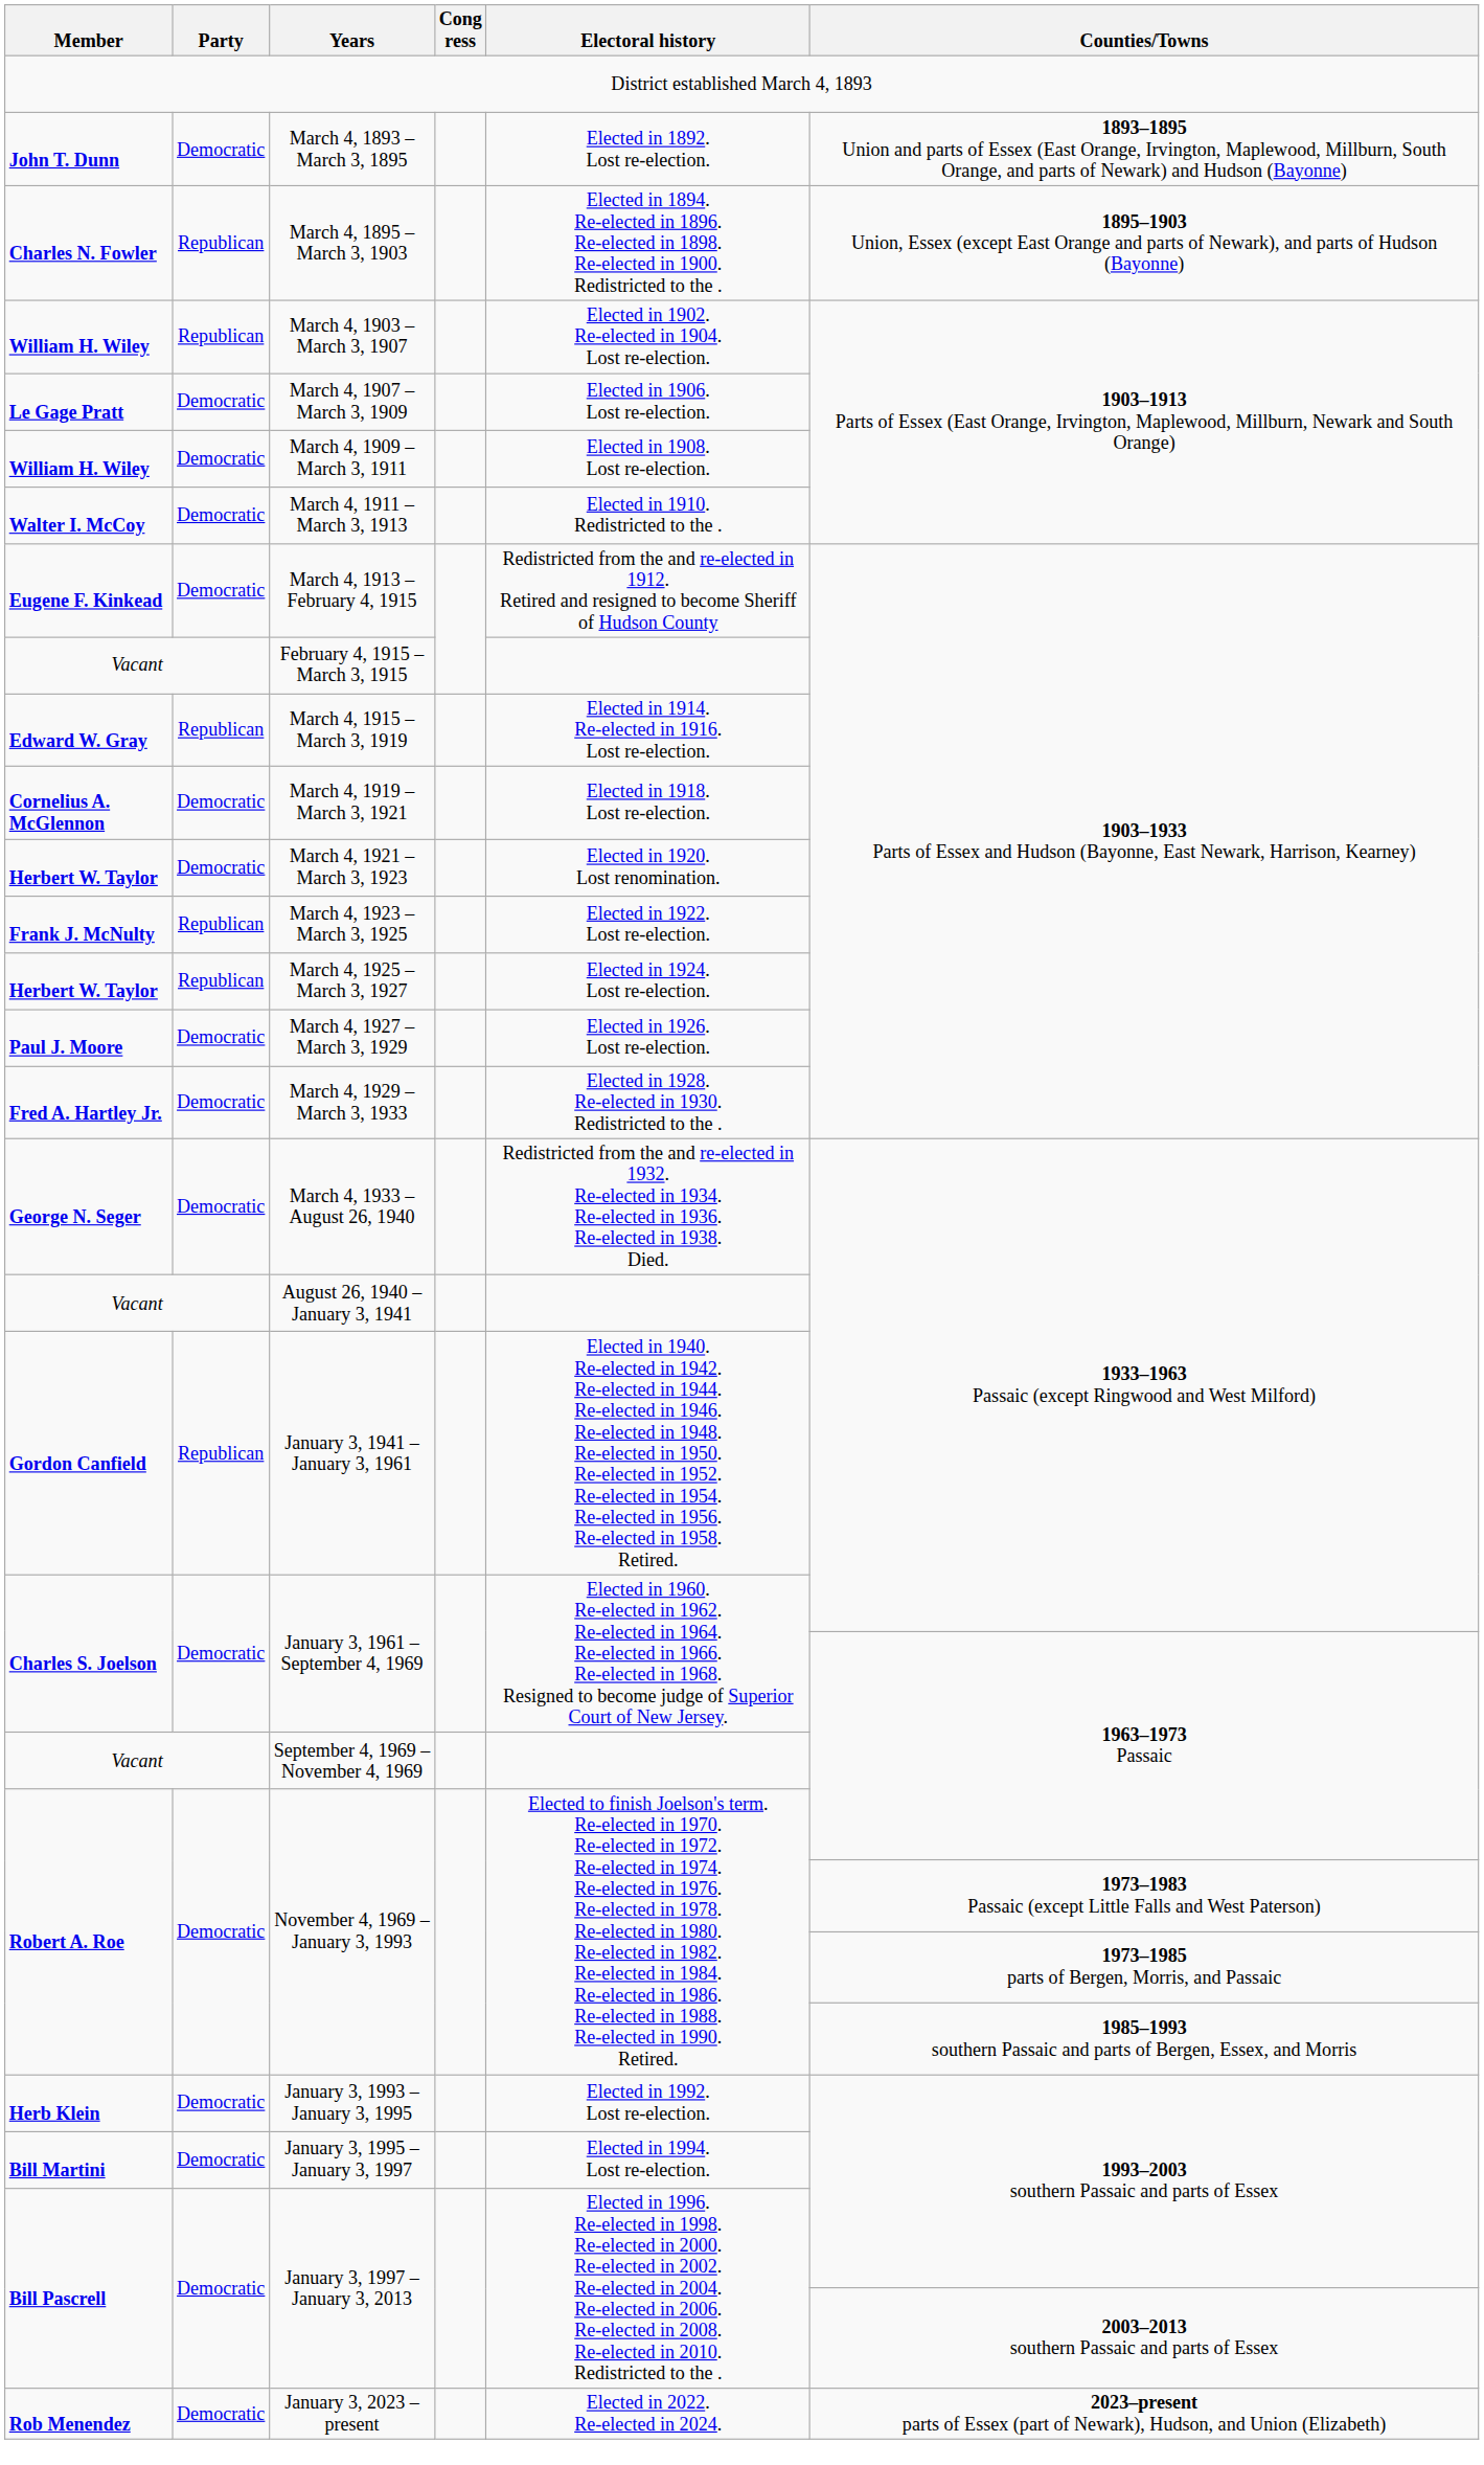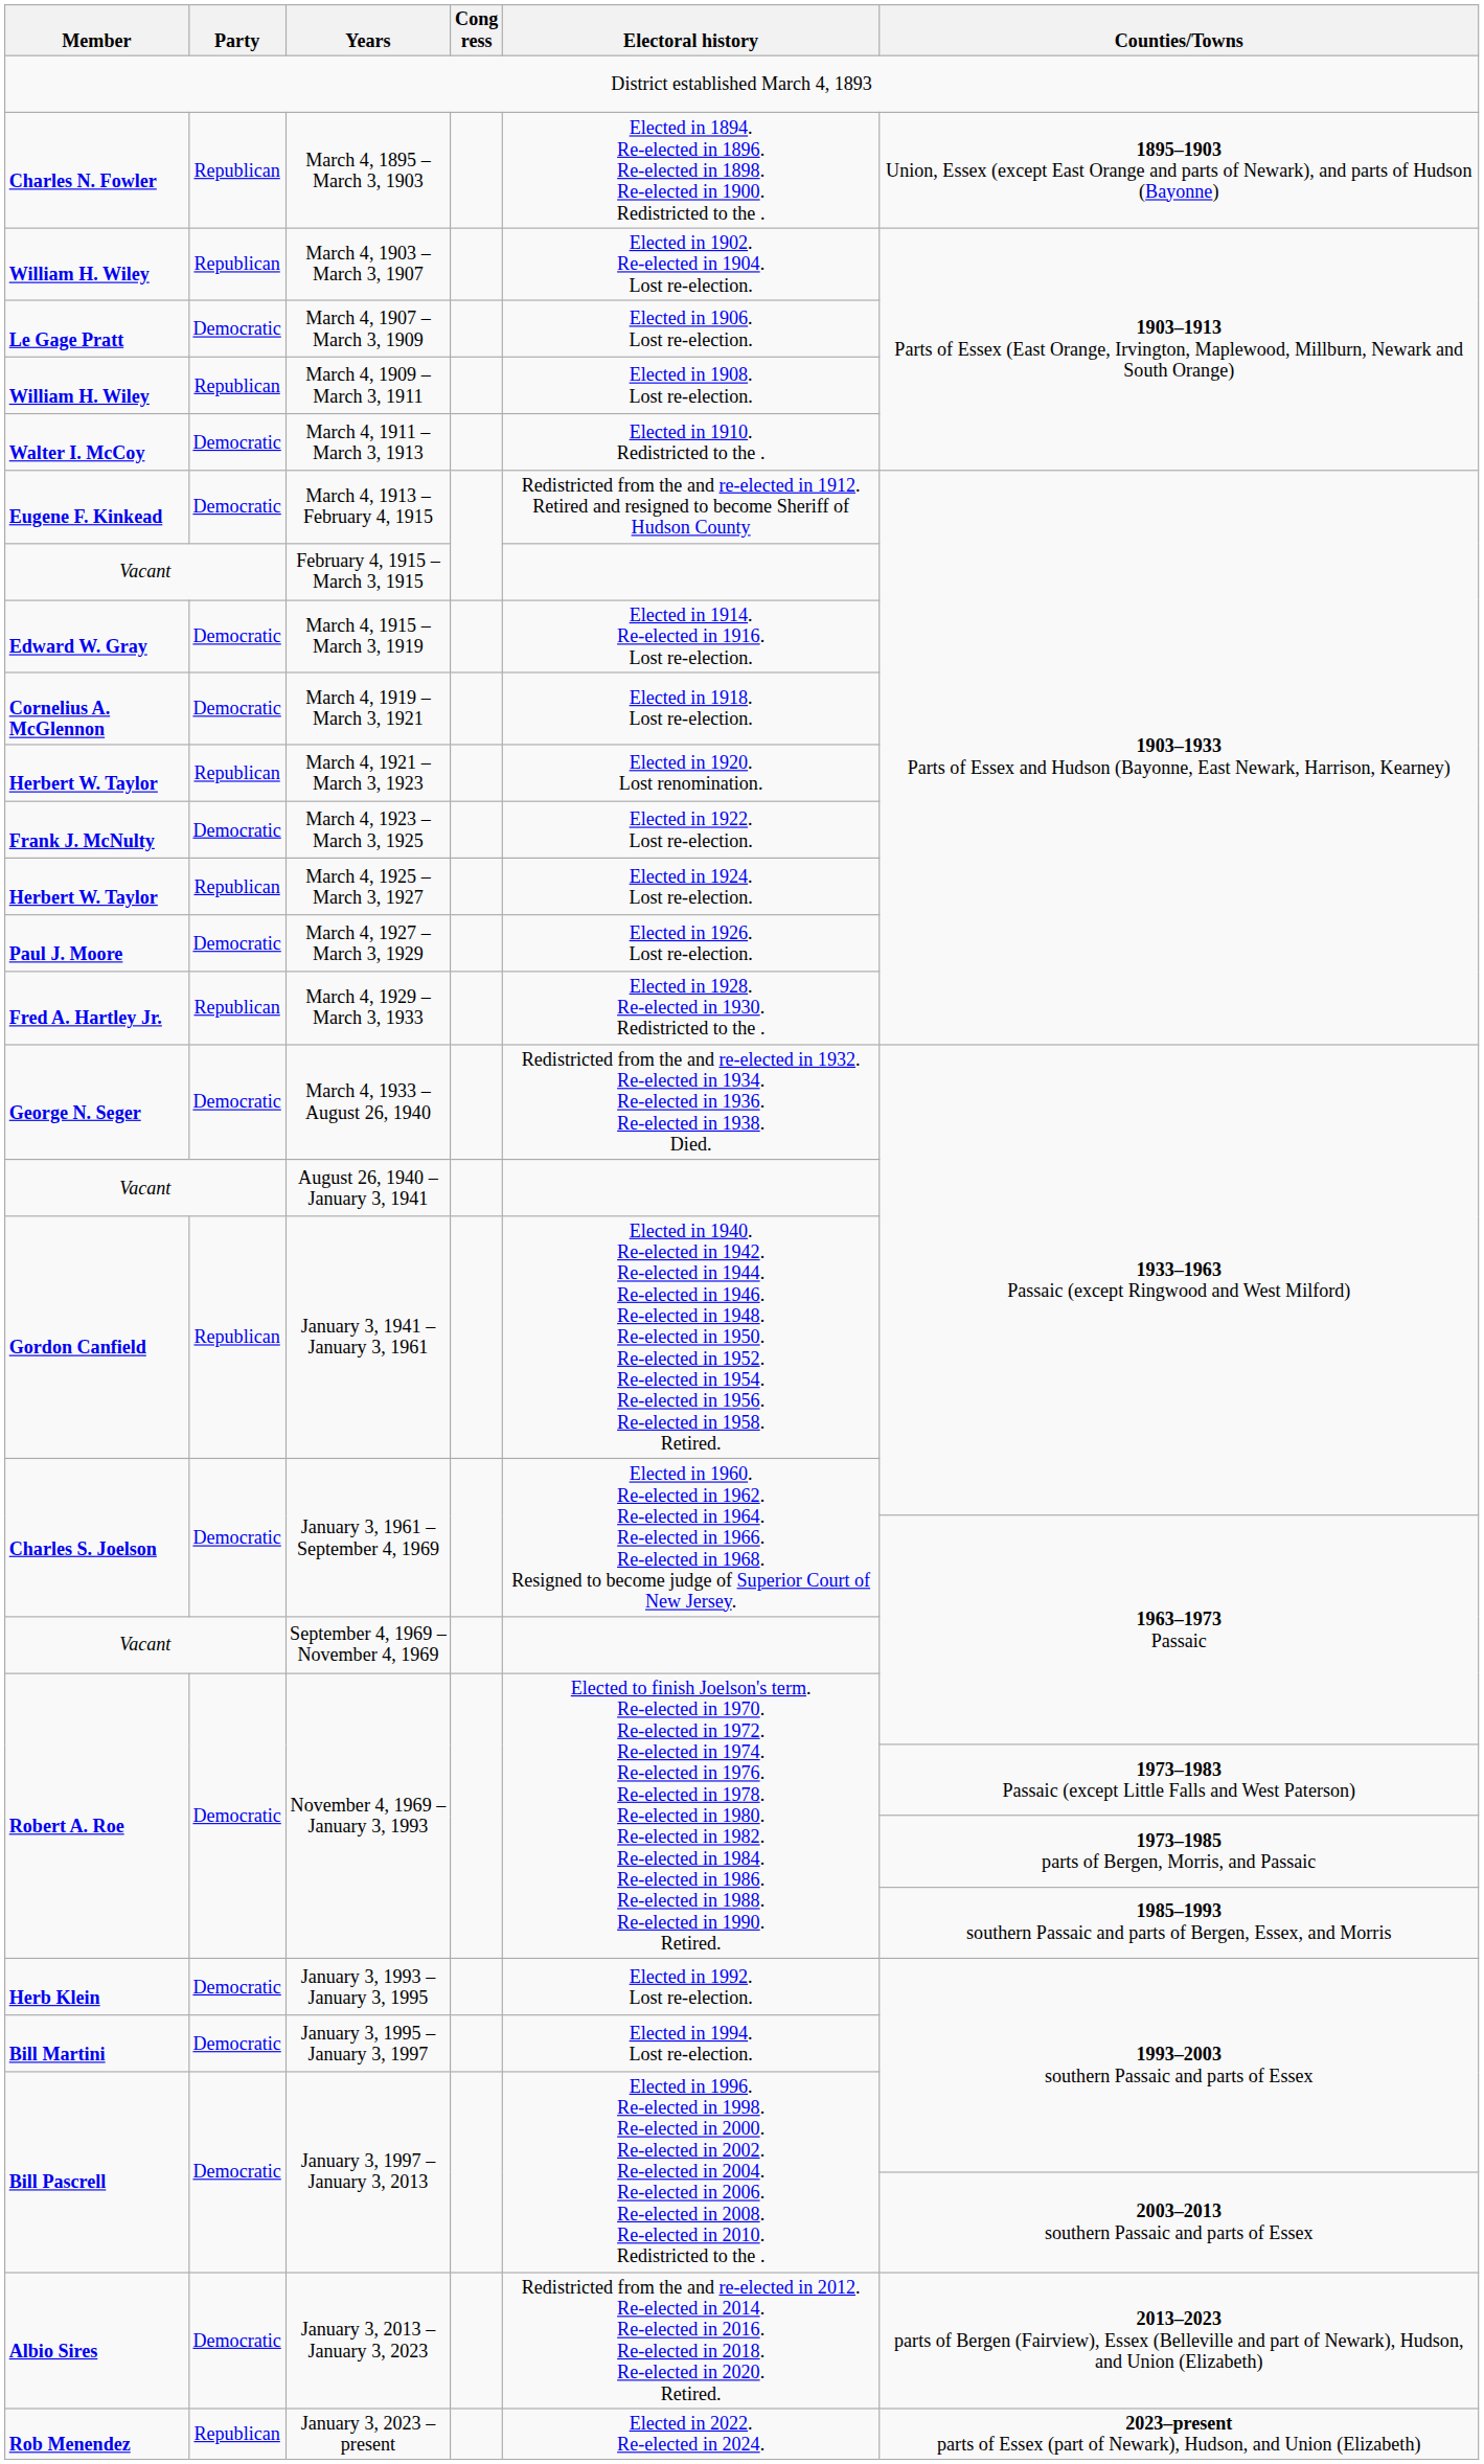 <table class=wikitable style="text-align:center">
 <tr valign=bottom>
 <th>Member<br></th>
 <th>Party</th>
 <th>Years</th>
 <th>Cong<br>ress</th>
 <th>Electoral history</th>
 <th>Counties/Towns</th>
 </tr>
 <tr style="height:3em">
 <td colspan=6>District established March 4, 1893</td>
-</tr>
-<tr style="height:3em">
-<td align=left><br><strong><a href='#'>John T. Dunn</a></strong><br></td>
-<td><a href='#'>Democratic</a></td>
-<td nowrap>March 4, 1893 –<br>March 3, 1895</td>
-<td></td>
-<td><a href='#'>Elected in 1892</a>.<br>Lost re-election.</td>
-<td><strong>1893–1895</strong><br>Union and parts of Essex (East Orange, Irvington, Maplewood, Millburn, South Orange, and parts of Newark) and Hudson (<a href='#'>Bayonne</a>)</td>
 </tr>
 <tr style="height:3em">
 <td align=left><br><strong><a href='#'>Charles N. Fowler</a></strong><br></td>
 <td><a href='#'>Republican</a></td>
 <td nowrap>March 4, 1895 –<br>March 3, 1903</td>
 <td></td>
 <td><a href='#'>Elected in 1894</a>.<br><a href='#'>Re-elected in 1896</a>.<br><a href='#'>Re-elected in 1898</a>.<br><a href='#'>Re-elected in 1900</a>.<br>Redistricted to the .</td>
 <td><strong>1895–1903</strong><br>Union, Essex (except East Orange and parts of Newark), and parts of Hudson (<a href='#'>Bayonne</a>)</td>
 </tr>
 <tr style="height:3em">
 <td align=left><br><strong><a href='#'>William H. Wiley</a></strong><br></td>
 <td><a href='#'>Republican</a></td>
 <td nowrap>March 4, 1903 –<br>March 3, 1907</td>
 <td></td>
 <td><a href='#'>Elected in 1902</a>.<br><a href='#'>Re-elected in 1904</a>.<br>Lost re-election.</td>
 <td rowspan=4><strong>1903–1913</strong><br>Parts of Essex (East Orange, Irvington, Maplewood, Millburn, Newark and South Orange)</td>
 </tr>
 <tr style="height:3em">
 <td align=left><br><strong><a href='#'>Le Gage Pratt</a></strong><br></td>
 <td><a href='#'>Democratic</a></td>
 <td nowrap>March 4, 1907 –<br>March 3, 1909</td>
 <td></td>
 <td><a href='#'>Elected in 1906</a>.<br>Lost re-election.</td>
 </tr>
 <tr style="height:3em">
 <td align=left><br><strong><a href='#'>William H. Wiley</a></strong><br></td>
-<td><a href='#'>Democratic</a></td>
+<td><a href='#'>Republican</a></td>
 <td nowrap>March 4, 1909 –<br>March 3, 1911</td>
 <td></td>
 <td><a href='#'>Elected in 1908</a>.<br>Lost re-election.</td>
 </tr>
 <tr style="height:3em">
 <td align=left><br><strong><a href='#'>Walter I. McCoy</a></strong><br></td>
 <td><a href='#'>Democratic</a></td>
 <td nowrap>March 4, 1911 –<br>March 3, 1913</td>
 <td></td>
 <td><a href='#'>Elected in 1910</a>.<br>Redistricted to the .</td>
 </tr>
 <tr style="height:3em">
 <td align=left><br><strong><a href='#'>Eugene F. Kinkead</a></strong><br></td>
 <td><a href='#'>Democratic</a></td>
 <td nowrap>March 4, 1913 –<br>February 4, 1915</td>
 <td rowspan=2></td>
 <td>Redistricted from the  and <a href='#'>re-elected in 1912</a>.<br>Retired and resigned to become Sheriff of <a href='#'>Hudson County</a></td>
 <td rowspan=9><strong>1903–1933</strong><br>Parts of Essex and Hudson (Bayonne, East Newark, Harrison, Kearney)</td>
 </tr>
 <tr style="height:3em">
 <td colspan=2><em>Vacant</em></td>
 <td nowrap>February 4, 1915 –<br>March 3, 1915</td>
 </tr>
 <tr style="height:3em">
 <td align=left><br><strong><a href='#'>Edward W. Gray</a></strong><br></td>
-<td><a href='#'>Republican</a></td>
+<td><a href='#'>Democratic</a></td>
 <td nowrap>March 4, 1915 –<br>March 3, 1919</td>
 <td></td>
 <td><a href='#'>Elected in 1914</a>.<br><a href='#'>Re-elected in 1916</a>.<br>Lost re-election.</td>
 </tr>
 <tr style="height:3em">
 <td align=left><br><strong><a href='#'>Cornelius A. McGlennon</a></strong><br></td>
 <td><a href='#'>Democratic</a></td>
 <td nowrap>March 4, 1919 –<br>March 3, 1921</td>
 <td></td>
 <td><a href='#'>Elected in 1918</a>.<br>Lost re-election.</td>
 </tr>
 <tr style="height:3em">
 <td align=left><br><strong><a href='#'>Herbert W. Taylor</a></strong><br></td>
-<td><a href='#'>Democratic</a></td>
+<td><a href='#'>Republican</a></td>
 <td nowrap>March 4, 1921 –<br>March 3, 1923</td>
 <td></td>
 <td><a href='#'>Elected in 1920</a>.<br>Lost renomination.</td>
 </tr>
 <tr style="height:3em">
 <td align=left><br><strong><a href='#'>Frank J. McNulty</a></strong><br></td>
-<td><a href='#'>Republican</a></td>
+<td><a href='#'>Democratic</a></td>
 <td nowrap>March 4, 1923 –<br>March 3, 1925</td>
 <td></td>
 <td><a href='#'>Elected in 1922</a>.<br>Lost re-election.</td>
 </tr>
 <tr style="height:3em">
 <td align=left><br><strong><a href='#'>Herbert W. Taylor</a></strong><br></td>
 <td><a href='#'>Republican</a></td>
 <td nowrap>March 4, 1925 –<br>March 3, 1927</td>
 <td></td>
 <td><a href='#'>Elected in 1924</a>.<br>Lost re-election.</td>
 </tr>
 <tr style="height:3em">
 <td align=left><br><strong><a href='#'>Paul J. Moore</a></strong><br></td>
 <td><a href='#'>Democratic</a></td>
 <td nowrap>March 4, 1927 –<br>March 3, 1929</td>
 <td></td>
 <td><a href='#'>Elected in 1926</a>.<br>Lost re-election.</td>
 </tr>
 <tr style="height:3em">
 <td align=left><br><strong><a href='#'>Fred A. Hartley Jr.</a></strong><br></td>
-<td><a href='#'>Democratic</a></td>
+<td><a href='#'>Republican</a></td>
 <td nowrap>March 4, 1929 –<br>March 3, 1933</td>
 <td></td>
 <td><a href='#'>Elected in 1928</a>.<br><a href='#'>Re-elected in 1930</a>.<br>Redistricted to the .</td>
 </tr>
 <tr style="height:3em">
 <td align=left><br><strong><a href='#'>George N. Seger</a></strong><br></td>
 <td><a href='#'>Democratic</a></td>
 <td nowrap>March 4, 1933 –<br>August 26, 1940</td>
 <td></td>
 <td>Redistricted from the  and <a href='#'>re-elected in 1932</a>.<br><a href='#'>Re-elected in 1934</a>.<br><a href='#'>Re-elected in 1936</a>.<br><a href='#'>Re-elected in 1938</a>.<br>Died.</td>
 <td rowspan=4><strong>1933–1963</strong><br>Passaic (except Ringwood and West Milford)</td>
 </tr>
 <tr style="height:3em">
 <td colspan=2><em>Vacant</em></td>
 <td nowrap>August 26, 1940 –<br>January 3, 1941</td>
 <td></td>
 </tr>
 <tr style="height:3em">
 <td align=left><br><strong><a href='#'>Gordon Canfield</a></strong><br></td>
 <td><a href='#'>Republican</a></td>
 <td nowrap>January 3, 1941 –<br>January 3, 1961</td>
 <td></td>
 <td><a href='#'>Elected in 1940</a>.<br><a href='#'>Re-elected in 1942</a>.<br><a href='#'>Re-elected in 1944</a>.<br><a href='#'>Re-elected in 1946</a>.<br><a href='#'>Re-elected in 1948</a>.<br><a href='#'>Re-elected in 1950</a>.<br><a href='#'>Re-elected in 1952</a>.<br><a href='#'>Re-elected in 1954</a>.<br><a href='#'>Re-elected in 1956</a>.<br><a href='#'>Re-elected in 1958</a>.<br>Retired.</td>
 </tr>
 <tr style="height:3em">
 <td rowspan=2 align=left><br><strong><a href='#'>Charles S. Joelson</a></strong><br></td>
 <td rowspan=2 ><a href='#'>Democratic</a></td>
 <td rowspan=2 nowrap>January 3, 1961 –<br>September 4, 1969</td>
 <td rowspan=2></td>
 <td rowspan=2><a href='#'>Elected in 1960</a>.<br><a href='#'>Re-elected in 1962</a>.<br><a href='#'>Re-elected in 1964</a>.<br><a href='#'>Re-elected in 1966</a>.<br><a href='#'>Re-elected in 1968</a>.<br>Resigned to become judge of <a href='#'>Superior Court of New Jersey</a>.</td>
 </tr>
 <tr style="height:3em">
 <td rowspan=3><strong>1963–1973</strong><br>Passaic</td>
 </tr>
 <tr style="height:3em">
 <td colspan=2><em>Vacant</em></td>
 <td nowrap>September 4, 1969 –<br>November 4, 1969</td>
 <td></td>
 </tr>
 <tr style="height:3em">
 <td rowspan=4 align=left><br><strong><a href='#'>Robert A. Roe</a></strong><br></td>
 <td rowspan=4 ><a href='#'>Democratic</a></td>
 <td rowspan=4 nowrap>November 4, 1969 –<br>January 3, 1993</td>
 <td rowspan=4></td>
 <td rowspan=4><a href='#'>Elected to finish Joelson's term</a>.<br><a href='#'>Re-elected in 1970</a>.<br><a href='#'>Re-elected in 1972</a>.<br><a href='#'>Re-elected in 1974</a>.<br><a href='#'>Re-elected in 1976</a>.<br><a href='#'>Re-elected in 1978</a>.<br><a href='#'>Re-elected in 1980</a>.<br><a href='#'>Re-elected in 1982</a>.<br><a href='#'>Re-elected in 1984</a>.<br><a href='#'>Re-elected in 1986</a>.<br><a href='#'>Re-elected in 1988</a>.<br><a href='#'>Re-elected in 1990</a>.<br>Retired.</td>
 </tr>
 <tr style="height:3em">
 <td><strong>1973–1983</strong><br>Passaic (except Little Falls and West Paterson)</td>
 </tr>
 <tr style="height:3em">
 <td><strong>1973–1985</strong><br>parts of Bergen, Morris, and Passaic</td>
 </tr>
 <tr style="height:3em">
 <td><strong>1985–1993</strong><br>southern Passaic and parts of Bergen, Essex, and Morris</td>
 </tr>
 <tr style="height:3em">
 <td align=left><br><strong><a href='#'>Herb Klein</a></strong><br></td>
 <td><a href='#'>Democratic</a></td>
 <td nowrap>January 3, 1993 –<br>January 3, 1995</td>
 <td></td>
 <td><a href='#'>Elected in 1992</a>.<br>Lost re-election.</td>
 <td rowspan=3><strong>1993–2003</strong><br>southern Passaic and parts of Essex</td>
 </tr>
 <tr style="height:3em">
 <td align=left><br><strong><a href='#'>Bill Martini</a></strong><br></td>
 <td><a href='#'>Democratic</a></td>
 <td nowrap>January 3, 1995 –<br>January 3, 1997</td>
 <td></td>
 <td><a href='#'>Elected in 1994</a>.<br>Lost re-election.</td>
 </tr>
 <tr style="height:3em">
 <td rowspan=2 align=left><br><strong><a href='#'>Bill Pascrell</a></strong><br></td>
 <td rowspan=2 ><a href='#'>Democratic</a></td>
 <td rowspan=2 nowrap>January 3, 1997 –<br>January 3, 2013</td>
 <td rowspan=2></td>
 <td rowspan=2><a href='#'>Elected in 1996</a>.<br><a href='#'>Re-elected in 1998</a>.<br><a href='#'>Re-elected in 2000</a>.<br><a href='#'>Re-elected in 2002</a>.<br><a href='#'>Re-elected in 2004</a>.<br><a href='#'>Re-elected in 2006</a>.<br><a href='#'>Re-elected in 2008</a>.<br><a href='#'>Re-elected in 2010</a>.<br>Redistricted to the .</td>
 </tr>
 <tr style="height:3em">
 <td><strong>2003–2013</strong><br>southern Passaic and parts of Essex<br></td>
 </tr>
+<tr style="height:3em">
+<td align=left><br><strong><a href='#'>Albio Sires</a></strong><br></td>
+<td><a href='#'>Democratic</a></td>
+<td nowrap>January 3, 2013 –<br>January 3, 2023</td>
+<td></td>
+<td>Redistricted from the  and <a href='#'>re-elected in 2012</a>.<br><a href='#'>Re-elected in 2014</a>.<br><a href='#'>Re-elected in 2016</a>.<br><a href='#'>Re-elected in 2018</a>.<br><a href='#'>Re-elected in 2020</a>.<br>Retired.</td>
+<td><strong>2013–2023</strong><br>parts of Bergen (Fairview), Essex (Belleville and part of Newark), Hudson, and Union (Elizabeth)<br></td>
+</tr>
 <tr>
 <td align=left><br><strong><a href='#'>Rob Menendez</a></strong><br></td>
-<td><a href='#'>Democratic</a></td>
+<td><a href='#'>Republican</a></td>
 <td>January 3, 2023 –<br>present</td>
 <td></td>
 <td><a href='#'>Elected in 2022</a>.<br><a href='#'>Re-elected in 2024</a>.</td>
 <td><strong>2023–present</strong><br>parts of Essex (part of Newark), Hudson, and Union (Elizabeth)<br></td>
 </tr>
 </table>
